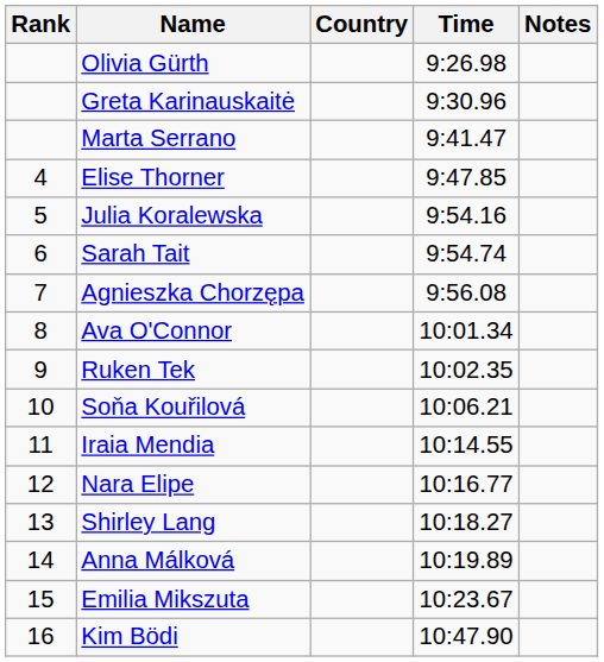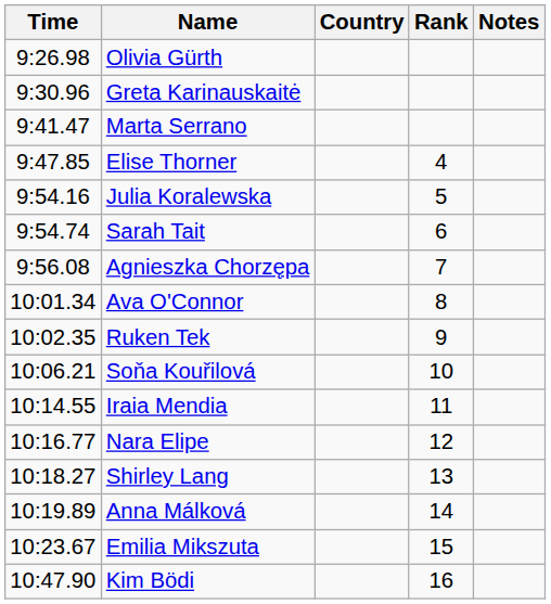 <table class="wikitable sortable" style="text-align:center">
 <tr>
-<th>Rank</th>
+<th>Time</th>
 <th>Name</th>
 <th>Country</th>
-<th>Time</th>
+<th>Rank</th>
 <th>Notes</th>
 </tr>
 <tr>
-<td></td>
+<td>9:26.98</td>
 <td align=left><a href='#'>Olivia Gürth</a></td>
 <td align=left></td>
-<td>9:26.98</td>
+<td></td>
 <td></td>
 </tr>
 <tr>
-<td></td>
+<td>9:30.96</td>
 <td align=left><a href='#'>Greta Karinauskaitė</a></td>
 <td align=left></td>
-<td>9:30.96</td>
+<td></td>
 <td></td>
 </tr>
 <tr>
-<td></td>
+<td>9:41.47</td>
 <td align=left><a href='#'>Marta Serrano</a></td>
 <td align=left></td>
-<td>9:41.47</td>
+<td></td>
 <td></td>
 </tr>
 <tr>
-<td>4</td>
+<td>9:47.85</td>
 <td align=left><a href='#'>Elise Thorner</a></td>
 <td align=left></td>
-<td>9:47.85</td>
+<td>4</td>
 <td></td>
 </tr>
 <tr>
-<td>5</td>
+<td>9:54.16</td>
 <td align=left><a href='#'>Julia Koralewska</a></td>
 <td align=left></td>
-<td>9:54.16</td>
+<td>5</td>
 <td></td>
 </tr>
 <tr>
-<td>6</td>
+<td>9:54.74</td>
 <td align=left><a href='#'>Sarah Tait</a></td>
 <td align=left></td>
-<td>9:54.74</td>
+<td>6</td>
 <td></td>
 </tr>
 <tr>
-<td>7</td>
+<td>9:56.08</td>
 <td align=left><a href='#'>Agnieszka Chorzępa</a></td>
 <td align=left></td>
-<td>9:56.08</td>
+<td>7</td>
 <td></td>
 </tr>
 <tr>
-<td>8</td>
+<td>10:01.34</td>
 <td align=left><a href='#'>Ava O'Connor</a></td>
 <td align=left></td>
-<td>10:01.34</td>
+<td>8</td>
 <td></td>
 </tr>
 <tr>
-<td>9</td>
+<td>10:02.35</td>
 <td align=left><a href='#'>Ruken Tek</a></td>
 <td align=left></td>
-<td>10:02.35</td>
+<td>9</td>
 <td></td>
 </tr>
 <tr>
-<td>10</td>
+<td>10:06.21</td>
 <td align=left><a href='#'>Soňa Kouřilová</a></td>
 <td align=left></td>
-<td>10:06.21</td>
+<td>10</td>
 <td></td>
 </tr>
 <tr>
-<td>11</td>
+<td>10:14.55</td>
 <td align=left><a href='#'>Iraia Mendia</a></td>
 <td align=left></td>
-<td>10:14.55</td>
+<td>11</td>
 <td></td>
 </tr>
 <tr>
-<td>12</td>
+<td>10:16.77</td>
 <td align=left><a href='#'>Nara Elipe</a></td>
 <td align=left></td>
-<td>10:16.77</td>
+<td>12</td>
 <td></td>
 </tr>
 <tr>
-<td>13</td>
+<td>10:18.27</td>
 <td align=left><a href='#'>Shirley Lang</a></td>
 <td align=left></td>
-<td>10:18.27</td>
+<td>13</td>
 <td></td>
 </tr>
 <tr>
-<td>14</td>
+<td>10:19.89</td>
 <td align=left><a href='#'>Anna Málková</a></td>
 <td align=left></td>
-<td>10:19.89</td>
+<td>14</td>
 <td></td>
 </tr>
 <tr>
-<td>15</td>
+<td>10:23.67</td>
 <td align=left><a href='#'>Emilia Mikszuta</a></td>
 <td align=left></td>
-<td>10:23.67</td>
+<td>15</td>
 <td></td>
 </tr>
 <tr>
-<td>16</td>
+<td>10:47.90</td>
 <td align=left><a href='#'>Kim Bödi</a></td>
 <td align=left></td>
-<td>10:47.90</td>
+<td>16</td>
 <td></td>
 </tr>
 </table>
